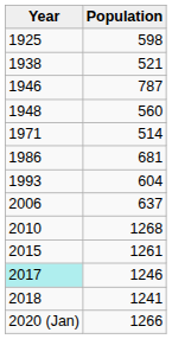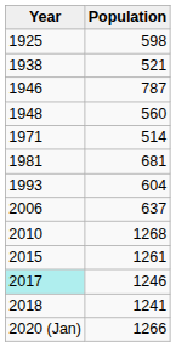 <table class="wikitable">
 <tr>
 <th style="background:#efefef;">Year</th>
 <th style="background:#efefef;">Population</th>
 </tr>
 <tr>
 <td>1925</td>
 <td style="text-align:right;">598</td>
 </tr>
 <tr>
 <td>1938</td>
 <td style="text-align:right;">521</td>
 </tr>
 <tr>
 <td>1946</td>
 <td style="text-align:right;">787</td>
 </tr>
 <tr>
 <td>1948</td>
 <td style="text-align:right;">560</td>
 </tr>
 <tr>
 <td>1971</td>
 <td style="text-align:right;">514</td>
 </tr>
 <tr>
-<td>1986</td>
+<td>1981</td>
 <td style="text-align:right;">681</td>
 </tr>
 <tr>
 <td>1993</td>
 <td style="text-align:right;">604</td>
 </tr>
 <tr>
 <td>2006</td>
 <td style="text-align:right;">637</td>
 </tr>
 <tr>
 <td>2010</td>
 <td style="text-align:right;">1268</td>
 </tr>
 <tr>
 <td>2015</td>
 <td style="text-align:right;">1261</td>
 </tr>
 <tr>
 <td style="background: paleturquoise;">2017</td>
 <td style="text-align:right;">1246</td>
 </tr>
 <tr>
 <td>2018</td>
 <td style="text-align:right;">1241</td>
 </tr>
 <tr>
 <td>2020 (Jan)</td>
 <td style="text-align:right;">1266</td>
 </tr>
 </table>
